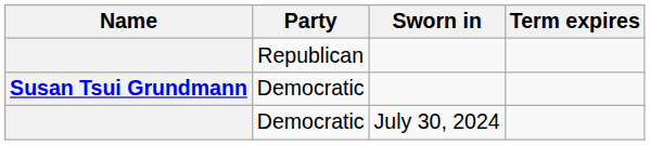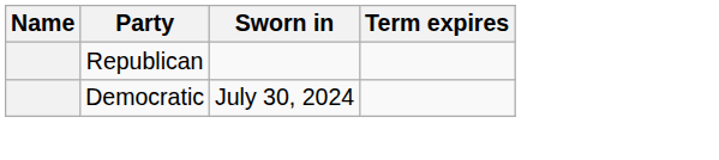 <table class="wikitable sortable plainrowheaders" style="text-align:center">
 <tr>
 <th scope="col" "width:20%">Name</th>
 <th scope="col" "width:15%">Party</th>
 <th scope="col" "width:15%">Sworn in</th>
 <th scope="col" "width:15%">Term expires</th>
 </tr>
 <tr>
 <th scope="row" style="text-align:center;"> </th>
 <td>Republican</td>
 <td></td>
 <td></td>
 </tr>
 <tr>
-<th scope="row" style="text-align:center;"><a href='#'>Susan Tsui Grundmann</a></th>
-<td>Democratic</td>
-<td></td>
-<td></td>
-</tr>
-<tr>
 <th scope="row" style="text-align:center;"></th>
 <td>Democratic</td>
 <td>July 30, 2024</td>
 <td></td>
 </tr>
 </table>
